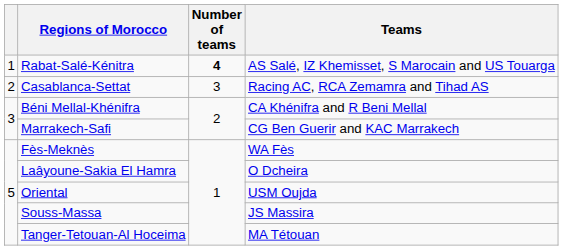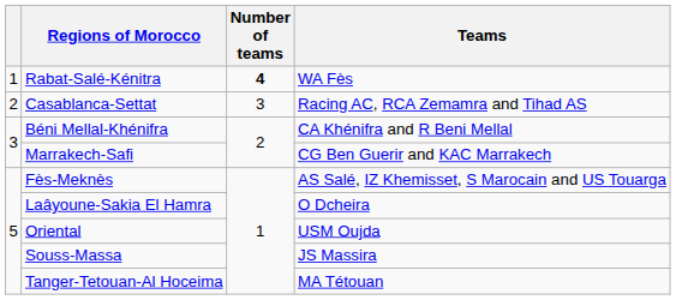 <table class="wikitable">
 <tr>
 <th></th>
 <th><a href='#'>Regions of Morocco</a></th>
 <th width="45px">Number of teams</th>
 <th>Teams</th>
 </tr>
 <tr>
 <td>1</td>
 <td><a href='#'>Rabat-Salé-Kénitra</a></td>
 <td align=center><strong>4</strong></td>
-<td><a href='#'>AS Salé</a>, <a href='#'>IZ Khemisset</a>, <a href='#'>S Marocain</a> and <a href='#'>US Touarga</a></td>
+<td><a href='#'>WA Fès</a></td>
 </tr>
 <tr>
 <td>2</td>
 <td><a href='#'>Casablanca-Settat</a></td>
 <td align=center>3</td>
 <td><a href='#'>Racing AC</a>, <a href='#'>RCA Zemamra</a> and <a href='#'>Tihad AS</a></td>
 </tr>
 <tr>
 <td rowspan=2>3</td>
 <td><a href='#'>Béni Mellal-Khénifra</a></td>
 <td rowspan="2" align=center>2</td>
 <td><a href='#'>CA Khénifra</a> and <a href='#'>R Beni Mellal</a></td>
 </tr>
 <tr>
 <td><a href='#'>Marrakech-Safi</a></td>
 <td><a href='#'>CG Ben Guerir</a> and <a href='#'>KAC Marrakech</a></td>
 </tr>
 <tr>
 <td rowspan=5>5</td>
 <td><a href='#'>Fès-Meknès</a></td>
 <td rowspan="5" align=center>1</td>
-<td><a href='#'>WA Fès</a></td>
+<td><a href='#'>AS Salé</a>, <a href='#'>IZ Khemisset</a>, <a href='#'>S Marocain</a> and <a href='#'>US Touarga</a></td>
 </tr>
 <tr>
 <td><a href='#'>Laâyoune-Sakia El Hamra</a></td>
 <td><a href='#'>O Dcheira</a></td>
 </tr>
 <tr>
 <td><a href='#'>Oriental</a></td>
 <td><a href='#'>USM Oujda</a></td>
 </tr>
 <tr>
 <td><a href='#'>Souss-Massa</a></td>
 <td><a href='#'>JS Massira</a></td>
 </tr>
 <tr>
 <td><a href='#'>Tanger-Tetouan-Al Hoceima</a></td>
 <td><a href='#'>MA Tétouan</a></td>
 </tr>
 </table>
